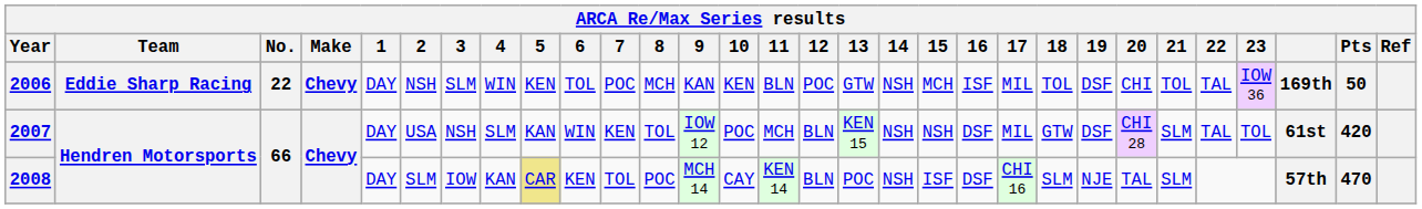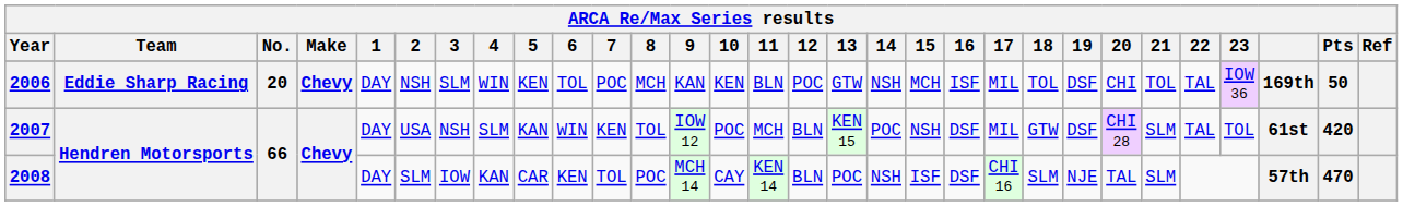 <table class="wikitable" style="text-align:center; font-size:75%">
 <tr>
 <th colspan=45><a href='#'>ARCA Re/Max Series</a> results</th>
 </tr>
 <tr>
 <th>Year</th>
 <th>Team</th>
 <th>No.</th>
 <th>Make</th>
 <th>1</th>
 <th>2</th>
 <th>3</th>
 <th>4</th>
 <th>5</th>
 <th>6</th>
 <th>7</th>
 <th>8</th>
 <th>9</th>
 <th>10</th>
 <th>11</th>
 <th>12</th>
 <th>13</th>
 <th>14</th>
 <th>15</th>
 <th>16</th>
 <th>17</th>
 <th>18</th>
 <th>19</th>
 <th>20</th>
 <th>21</th>
 <th>22</th>
 <th>23</th>
 <th></th>
 <th>Pts</th>
 <th>Ref</th>
 </tr>
 <tr>
 <th><a href='#'>2006</a></th>
 <th><a href='#'>Eddie Sharp Racing</a></th>
-<th>22</th>
+<th>20</th>
 <th><a href='#'>Chevy</a></th>
 <td><a href='#'>DAY</a></td>
 <td><a href='#'>NSH</a></td>
 <td><a href='#'>SLM</a></td>
 <td><a href='#'>WIN</a></td>
 <td><a href='#'>KEN</a></td>
 <td><a href='#'>TOL</a></td>
 <td><a href='#'>POC</a></td>
 <td><a href='#'>MCH</a></td>
 <td><a href='#'>KAN</a></td>
 <td><a href='#'>KEN</a></td>
 <td><a href='#'>BLN</a></td>
 <td><a href='#'>POC</a></td>
 <td><a href='#'>GTW</a></td>
 <td><a href='#'>NSH</a></td>
 <td><a href='#'>MCH</a></td>
 <td><a href='#'>ISF</a></td>
 <td><a href='#'>MIL</a></td>
 <td><a href='#'>TOL</a></td>
 <td><a href='#'>DSF</a></td>
 <td><a href='#'>CHI</a></td>
 <td><a href='#'>TOL</a></td>
 <td><a href='#'>TAL</a></td>
 <td style="background:#EFCFFF;"><a href='#'>IOW</a><br><small>36</small></td>
 <th>169th</th>
 <th>50</th>
 <th></th>
 </tr>
 <tr>
 <th><a href='#'>2007</a></th>
 <th rowspan=2><a href='#'>Hendren Motorsports</a></th>
 <th rowspan=2>66</th>
 <th rowspan=2><a href='#'>Chevy</a></th>
 <td><a href='#'>DAY</a></td>
 <td><a href='#'>USA</a></td>
 <td><a href='#'>NSH</a></td>
 <td><a href='#'>SLM</a></td>
 <td><a href='#'>KAN</a></td>
 <td><a href='#'>WIN</a></td>
 <td><a href='#'>KEN</a></td>
 <td><a href='#'>TOL</a></td>
 <td style="background:#DFFFDF;"><a href='#'>IOW</a><br><small>12</small></td>
 <td><a href='#'>POC</a></td>
 <td><a href='#'>MCH</a></td>
 <td><a href='#'>BLN</a></td>
 <td style="background:#DFFFDF;"><a href='#'>KEN</a><br><small>15</small></td>
-<td><a href='#'>NSH</a></td>
+<td><a href='#'>POC</a></td>
 <td><a href='#'>NSH</a></td>
 <td><a href='#'>DSF</a></td>
 <td><a href='#'>MIL</a></td>
 <td><a href='#'>GTW</a></td>
 <td><a href='#'>DSF</a></td>
 <td style="background:#EFCFFF;"><a href='#'>CHI</a><br><small>28</small></td>
 <td><a href='#'>SLM</a></td>
 <td><a href='#'>TAL</a></td>
 <td><a href='#'>TOL</a></td>
 <th>61st</th>
 <th>420</th>
 <th></th>
 </tr>
 <tr>
 <th><a href='#'>2008</a></th>
 <td><a href='#'>DAY</a></td>
 <td><a href='#'>SLM</a></td>
 <td><a href='#'>IOW</a></td>
 <td><a href='#'>KAN</a></td>
-<td style="background: khaki;"><a href='#'>CAR</a></td>
+<td><a href='#'>CAR</a></td>
 <td><a href='#'>KEN</a></td>
 <td><a href='#'>TOL</a></td>
 <td><a href='#'>POC</a></td>
 <td style="background:#DFFFDF;"><a href='#'>MCH</a><br><small>14</small></td>
 <td><a href='#'>CAY</a></td>
 <td style="background:#DFFFDF;"><a href='#'>KEN</a><br><small>14</small></td>
 <td><a href='#'>BLN</a></td>
 <td><a href='#'>POC</a></td>
 <td><a href='#'>NSH</a></td>
 <td><a href='#'>ISF</a></td>
 <td><a href='#'>DSF</a></td>
 <td style="background:#DFFFDF;"><a href='#'>CHI</a><br><small>16</small></td>
 <td><a href='#'>SLM</a></td>
 <td><a href='#'>NJE</a></td>
 <td><a href='#'>TAL</a></td>
 <td><a href='#'>SLM</a></td>
 <td colspan=2></td>
 <th>57th</th>
 <th>470</th>
 <th></th>
 </tr>
 </table>
